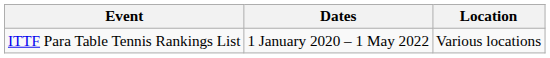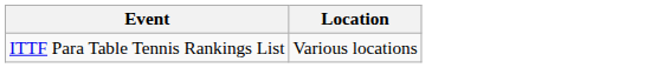 <table class="wikitable">
 <tr>
 <th>Event</th>
-<th>Dates</th>
 <th>Location</th>
 </tr>
 <tr>
 <td><a href='#'>ITTF</a> Para Table Tennis Rankings List</td>
-<td>1 January 2020 – 1 May 2022</td>
 <td>Various locations</td>
 </tr>
 </table>
